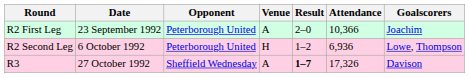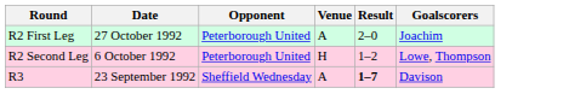 <table class="wikitable">
 <tr>
 <th>Round</th>
 <th>Date</th>
 <th>Opponent</th>
 <th>Venue</th>
 <th>Result</th>
-<th>Attendance</th>
 <th>Goalscorers</th>
 </tr>
 <tr style="background-color: #d0ffe3;">
 <td>R2 First Leg</td>
-<td>23 September 1992</td>
+<td>27 October 1992</td>
 <td><a href='#'>Peterborough United</a></td>
 <td>A</td>
 <td>2–0</td>
-<td>10,366</td>
 <td><a href='#'>Joachim</a></td>
 </tr>
 <tr style="background-color: #ffd0e3;">
 <td>R2 Second Leg</td>
 <td>6 October 1992</td>
 <td><a href='#'>Peterborough United</a></td>
 <td>H</td>
 <td>1–2</td>
-<td>6,936</td>
 <td><a href='#'>Lowe</a>, <a href='#'>Thompson</a></td>
 </tr>
 <tr style="background-color: #ffd0e3;">
 <td>R3</td>
-<td>27 October 1992</td>
+<td>23 September 1992</td>
 <td><a href='#'>Sheffield Wednesday</a></td>
 <td>A</td>
 <td><strong>1–7</strong></td>
-<td>17,326</td>
 <td><a href='#'>Davison</a></td>
 </tr>
 </table>
